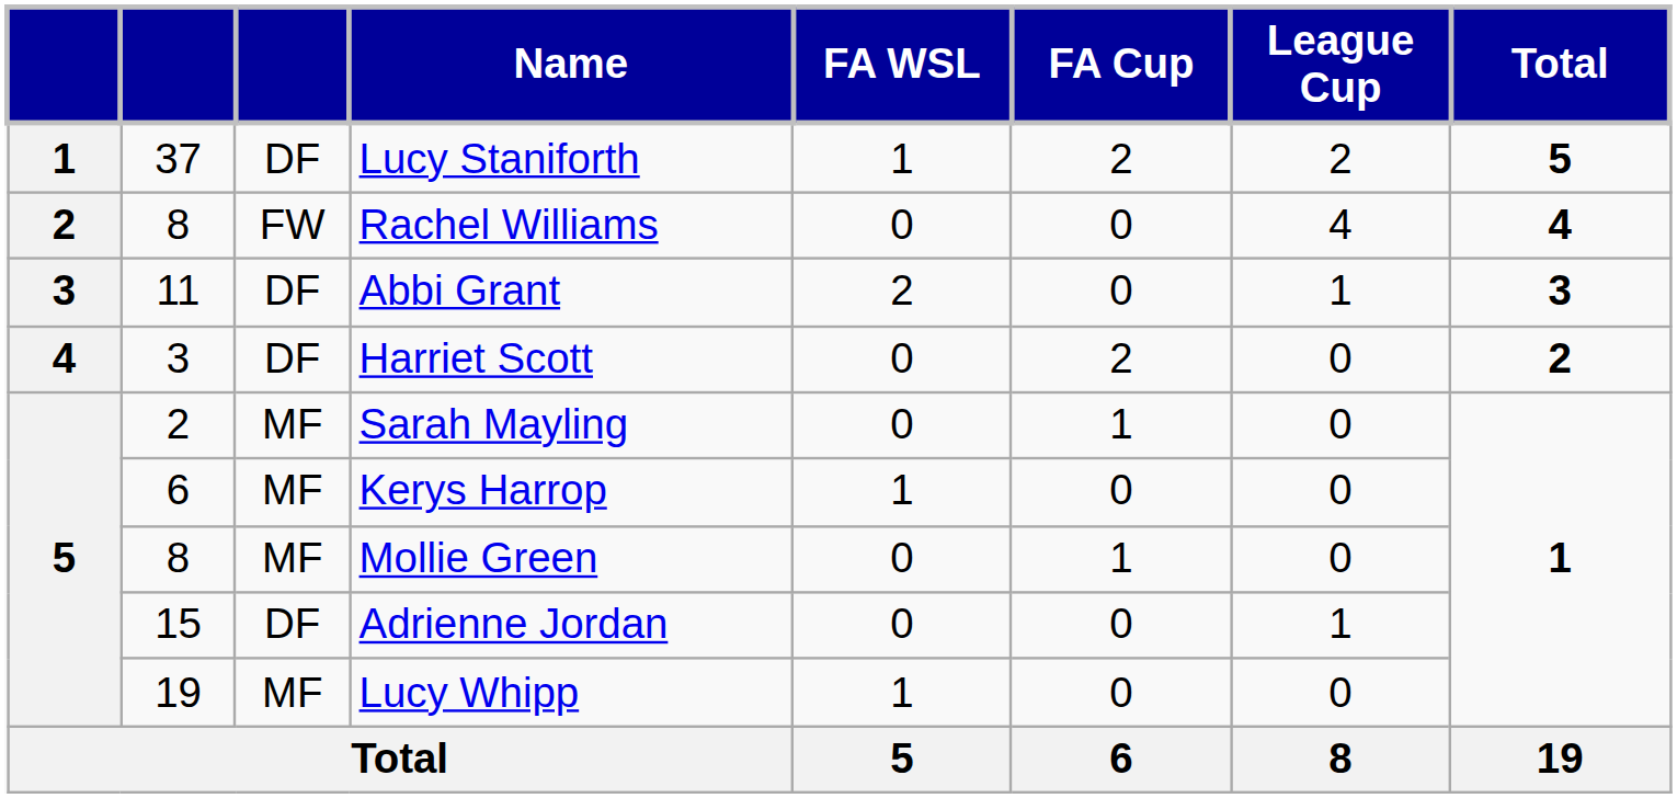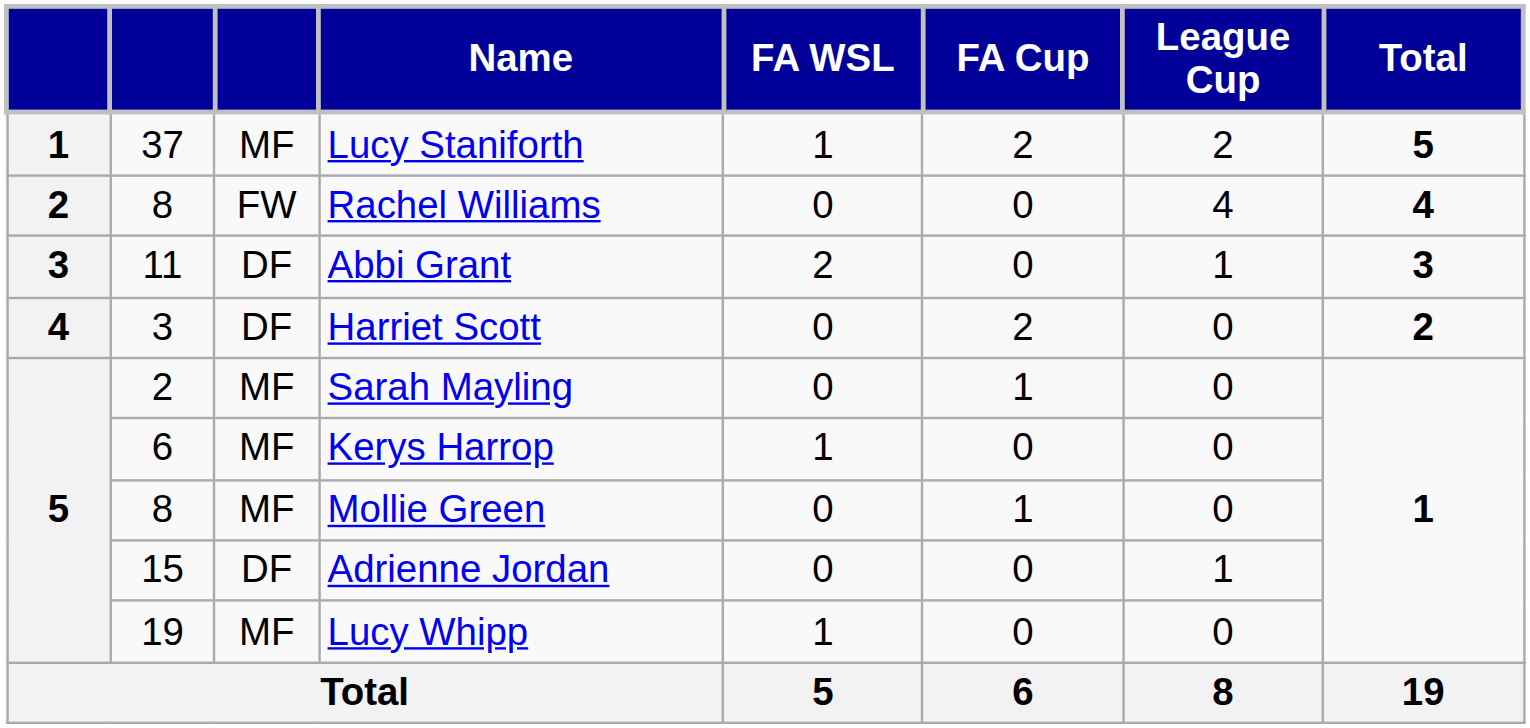 <table class="wikitable" style="text-align:center;">
 <tr>
 <th style="background:#000099; color:white; border:2px solid #C0C0C0; width:35px;"></th>
 <th style="background:#000099; color:white; border:2px solid #C0C0C0; width:35px;"></th>
 <th style="background:#000099; color:white; border:2px solid #C0C0C0; width:35px;"></th>
 <th style="background:#000099; color:white; border:2px solid #C0C0C0; width:160px;">Name</th>
 <th style="background:#000099; color:white; border:2px solid #C0C0C0; width:75px;">FA WSL</th>
 <th style="background:#000099; color:white; border:2px solid #C0C0C0; width:75px;">FA Cup</th>
 <th style="background:#000099; color:white; border:2px solid #C0C0C0; width:75px;">League Cup</th>
 <th style="background:#000099; color:white; border:2px solid #C0C0C0; width:75px;">Total</th>
 </tr>
 <tr>
 <th>1</th>
 <td>37</td>
-<td>DF</td>
+<td>MF</td>
 <td align="left"> <a href='#'>Lucy Staniforth</a></td>
 <td>1</td>
 <td>2</td>
 <td>2</td>
 <td><strong>5</strong></td>
 </tr>
 <tr>
 <th>2</th>
 <td>8</td>
 <td>FW</td>
 <td align="left"> <a href='#'>Rachel Williams</a></td>
 <td>0</td>
 <td>0</td>
 <td>4</td>
 <td><strong>4</strong></td>
 </tr>
 <tr>
 <th>3</th>
 <td>11</td>
 <td>DF</td>
 <td align="left"> <a href='#'>Abbi Grant</a></td>
 <td>2</td>
 <td>0</td>
 <td>1</td>
 <td><strong>3</strong></td>
 </tr>
 <tr>
 <th>4</th>
 <td>3</td>
 <td>DF</td>
 <td align="left"> <a href='#'>Harriet Scott</a></td>
 <td>0</td>
 <td>2</td>
 <td>0</td>
 <td><strong>2</strong></td>
 </tr>
 <tr>
 <th rowspan="5">5</th>
 <td>2</td>
 <td>MF</td>
 <td align="left"> <a href='#'>Sarah Mayling</a></td>
 <td>0</td>
 <td>1</td>
 <td>0</td>
 <td rowspan="5"><strong>1</strong></td>
 </tr>
 <tr>
 <td>6</td>
 <td>MF</td>
 <td align="left"> <a href='#'>Kerys Harrop</a></td>
 <td>1</td>
 <td>0</td>
 <td>0</td>
 </tr>
 <tr>
 <td>8</td>
 <td>MF</td>
 <td align="left"> <a href='#'>Mollie Green</a></td>
 <td>0</td>
 <td>1</td>
 <td>0</td>
 </tr>
 <tr>
 <td>15</td>
 <td>DF</td>
 <td align="left"> <a href='#'>Adrienne Jordan</a></td>
 <td>0</td>
 <td>0</td>
 <td>1</td>
 </tr>
 <tr>
 <td>19</td>
 <td>MF</td>
 <td align="left"> <a href='#'>Lucy Whipp</a></td>
 <td>1</td>
 <td>0</td>
 <td>0</td>
 </tr>
 <tr>
 <th colspan="4">Total</th>
 <th>5</th>
 <th>6</th>
 <th>8</th>
 <th>19</th>
 </tr>
 </table>
